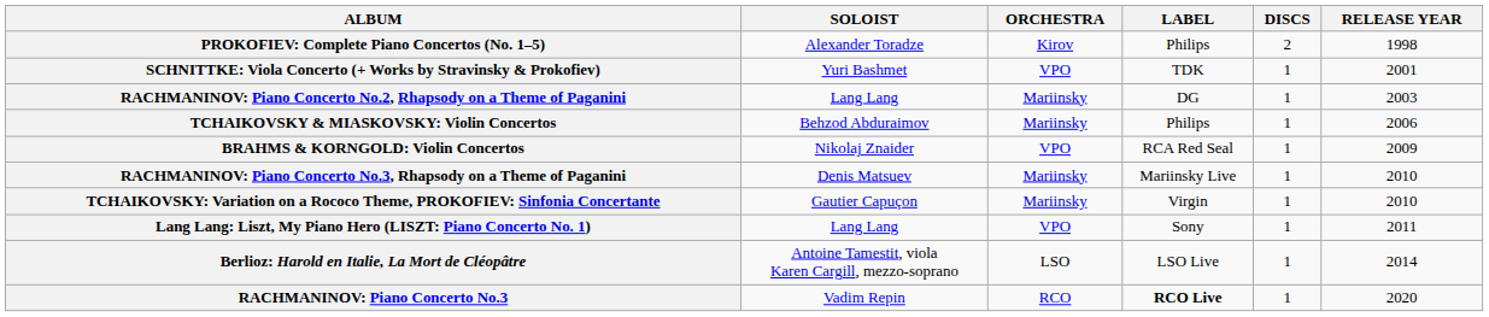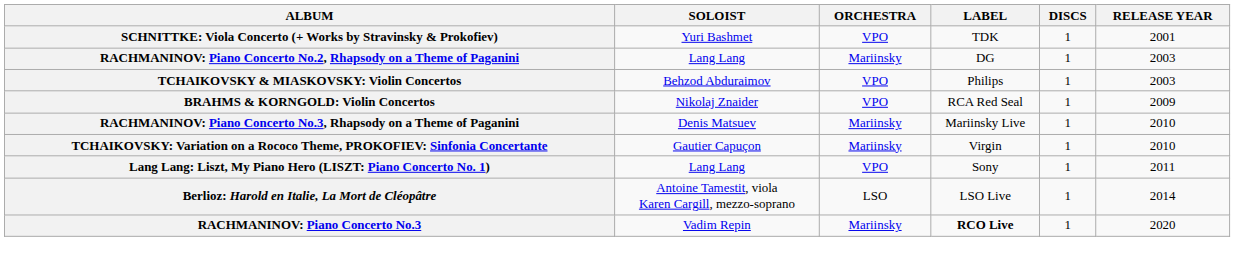 <table class="sortable wikitable" style="font-size: smaller; text-align: center; width: 100%;">
 <tr>
 <th>ALBUM</th>
 <th>SOLOIST</th>
 <th>ORCHESTRA</th>
 <th>LABEL</th>
 <th>DISCS</th>
 <th>RELEASE YEAR</th>
-</tr>
-<tr>
-<th>PROKOFIEV: Complete Piano Concertos (No. 1–5)</th>
-<td><a href='#'>Alexander Toradze</a></td>
-<td><a href='#'>Kirov</a></td>
-<td>Philips</td>
-<td>2</td>
-<td>1998</td>
 </tr>
 <tr>
 <th>SCHNITTKE: Viola Concerto (+ Works by Stravinsky & Prokofiev)</th>
 <td><a href='#'>Yuri Bashmet</a></td>
 <td><a href='#'>VPO</a></td>
 <td>TDK</td>
 <td>1</td>
 <td>2001</td>
 </tr>
 <tr>
 <th>RACHMANINOV: <a href='#'>Piano Concerto No.2</a>, <a href='#'>Rhapsody on a Theme of Paganini</a></th>
 <td><a href='#'>Lang Lang</a></td>
 <td><a href='#'>Mariinsky</a></td>
 <td>DG</td>
 <td>1</td>
 <td>2003</td>
 </tr>
 <tr>
 <th>TCHAIKOVSKY & MIASKOVSKY: Violin Concertos</th>
 <td><a href='#'>Behzod Abduraimov</a></td>
-<td><a href='#'>Mariinsky</a></td>
+<td><a href='#'>VPO</a></td>
 <td>Philips</td>
 <td>1</td>
-<td>2006</td>
+<td>2003</td>
 </tr>
 <tr>
 <th>BRAHMS & KORNGOLD: Violin Concertos</th>
 <td><a href='#'>Nikolaj Znaider</a></td>
 <td><a href='#'>VPO</a></td>
 <td>RCA Red Seal</td>
 <td>1</td>
 <td>2009</td>
 </tr>
 <tr>
 <th>RACHMANINOV: <a href='#'>Piano Concerto No.3</a>, Rhapsody on a Theme of Paganini</th>
 <td><a href='#'>Denis Matsuev</a></td>
 <td><a href='#'>Mariinsky</a></td>
 <td>Mariinsky Live</td>
 <td>1</td>
 <td>2010</td>
 </tr>
 <tr>
 <th>TCHAIKOVSKY: Variation on a Rococo Theme, PROKOFIEV: <a href='#'>Sinfonia Concertante</a></th>
 <td><a href='#'>Gautier Capuçon</a></td>
 <td><a href='#'>Mariinsky</a></td>
 <td>Virgin</td>
 <td>1</td>
 <td>2010</td>
 </tr>
 <tr>
 <th>Lang Lang: Liszt, My Piano Hero (LISZT: <a href='#'>Piano Concerto No. 1</a>)</th>
 <td><a href='#'>Lang Lang</a></td>
 <td><a href='#'>VPO</a></td>
 <td>Sony</td>
 <td>1</td>
 <td>2011</td>
 </tr>
 <tr>
 <th>Berlioz: <em>Harold en Italie, La Mort de Cléopâtre</em></th>
 <td><a href='#'>Antoine Tamestit</a>, viola<br><a href='#'>Karen Cargill</a>, mezzo-soprano</td>
 <td>LSO</td>
 <td>LSO Live</td>
 <td>1</td>
 <td>2014</td>
 </tr>
 <tr>
 <th>RACHMANINOV: <a href='#'>Piano Concerto No.3</a></th>
 <td><a href='#'>Vadim Repin</a></td>
-<td><a href='#'>RCO</a></td>
+<td><a href='#'>Mariinsky</a></td>
 <td><strong>RCO Live</strong></td>
 <td>1</td>
 <td>2020</td>
 </tr>
 </table>
